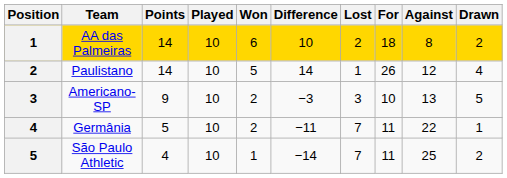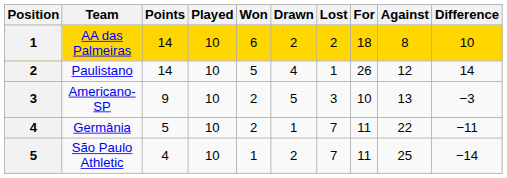 <table class="wikitable" style="text-align:center">
 <tr>
 <th>Position</th>
 <th>Team</th>
 <th>Points</th>
 <th>Played</th>
 <th>Won</th>
-<th>Difference</th>
+<th>Drawn</th>
 <th>Lost</th>
 <th>For</th>
 <th>Against</th>
-<th>Drawn</th>
+<th>Difference</th>
 </tr>
 <tr style="background: gold;">
 <th>1</th>
 <td><a href='#'>AA das Palmeiras</a></td>
 <td>14</td>
 <td>10</td>
 <td>6</td>
-<td>10</td>
+<td>2</td>
 <td>2</td>
 <td>18</td>
 <td>8</td>
-<td>2</td>
+<td>10</td>
 </tr>
 <tr>
 <th>2</th>
 <td><a href='#'>Paulistano</a></td>
 <td>14</td>
 <td>10</td>
 <td>5</td>
-<td>14</td>
+<td>4</td>
 <td>1</td>
 <td>26</td>
 <td>12</td>
-<td>4</td>
+<td>14</td>
 </tr>
 <tr>
 <th>3</th>
 <td><a href='#'>Americano-SP</a></td>
 <td>9</td>
 <td>10</td>
 <td>2</td>
-<td>−3</td>
+<td>5</td>
 <td>3</td>
 <td>10</td>
 <td>13</td>
-<td>5</td>
+<td>−3</td>
 </tr>
 <tr>
 <th>4</th>
 <td><a href='#'>Germânia</a></td>
 <td>5</td>
 <td>10</td>
 <td>2</td>
-<td>−11</td>
+<td>1</td>
 <td>7</td>
 <td>11</td>
 <td>22</td>
-<td>1</td>
+<td>−11</td>
 </tr>
 <tr>
 <th>5</th>
 <td><a href='#'>São Paulo Athletic</a></td>
 <td>4</td>
 <td>10</td>
 <td>1</td>
-<td>−14</td>
+<td>2</td>
 <td>7</td>
 <td>11</td>
 <td>25</td>
-<td>2</td>
+<td>−14</td>
 </tr>
 </table>
